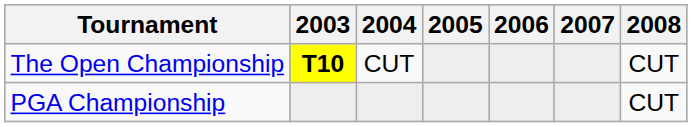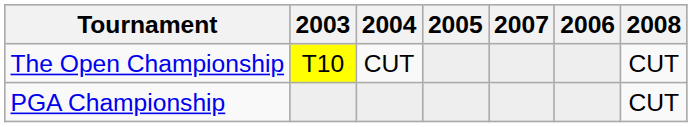 <table class="wikitable" style="font-size:95%;text-align:center;">
 <tr>
 <th>Tournament</th>
 <th>2003</th>
 <th>2004</th>
 <th>2005</th>
+<th>2007</th>
 <th>2006</th>
-<th>2007</th>
 <th>2008</th>
 </tr>
 <tr>
 <td align=left><a href='#'>The Open Championship</a></td>
-<td style="background:yellow;"><strong>T10</strong></td>
+<td style="background:yellow;">T10</td>
 <td>CUT</td>
 <td style="background:#eeeeee;"></td>
 <td style="background:#eeeeee;"></td>
 <td style="background:#eeeeee;"></td>
 <td>CUT</td>
 </tr>
 <tr>
 <td align=left><a href='#'>PGA Championship</a></td>
 <td style="background:#eeeeee;"></td>
 <td style="background:#eeeeee;"></td>
 <td style="background:#eeeeee;"></td>
 <td style="background:#eeeeee;"></td>
 <td style="background:#eeeeee;"></td>
 <td>CUT</td>
 </tr>
 </table>
